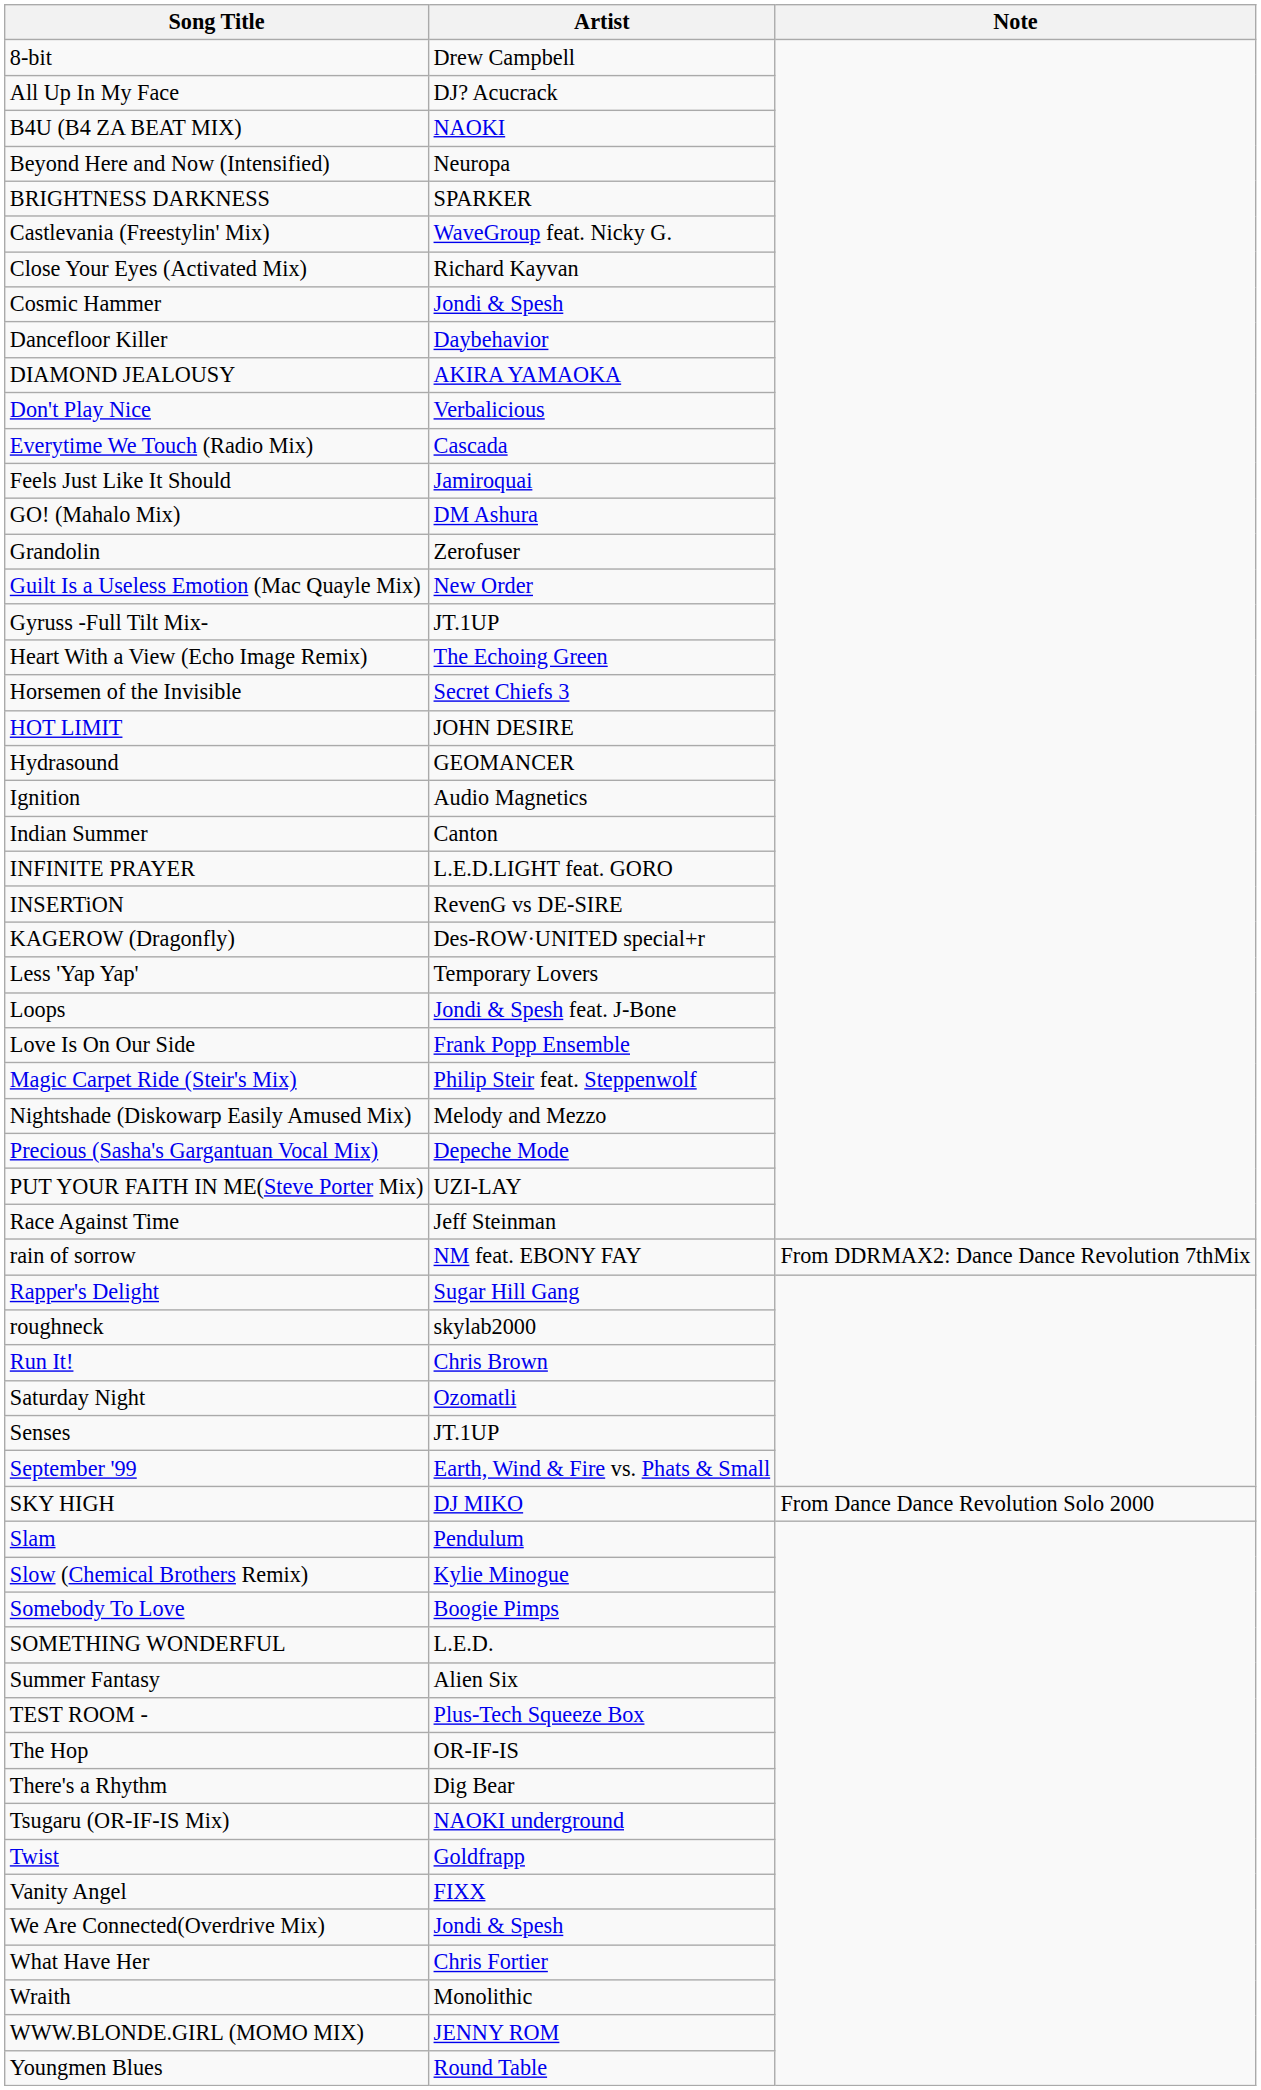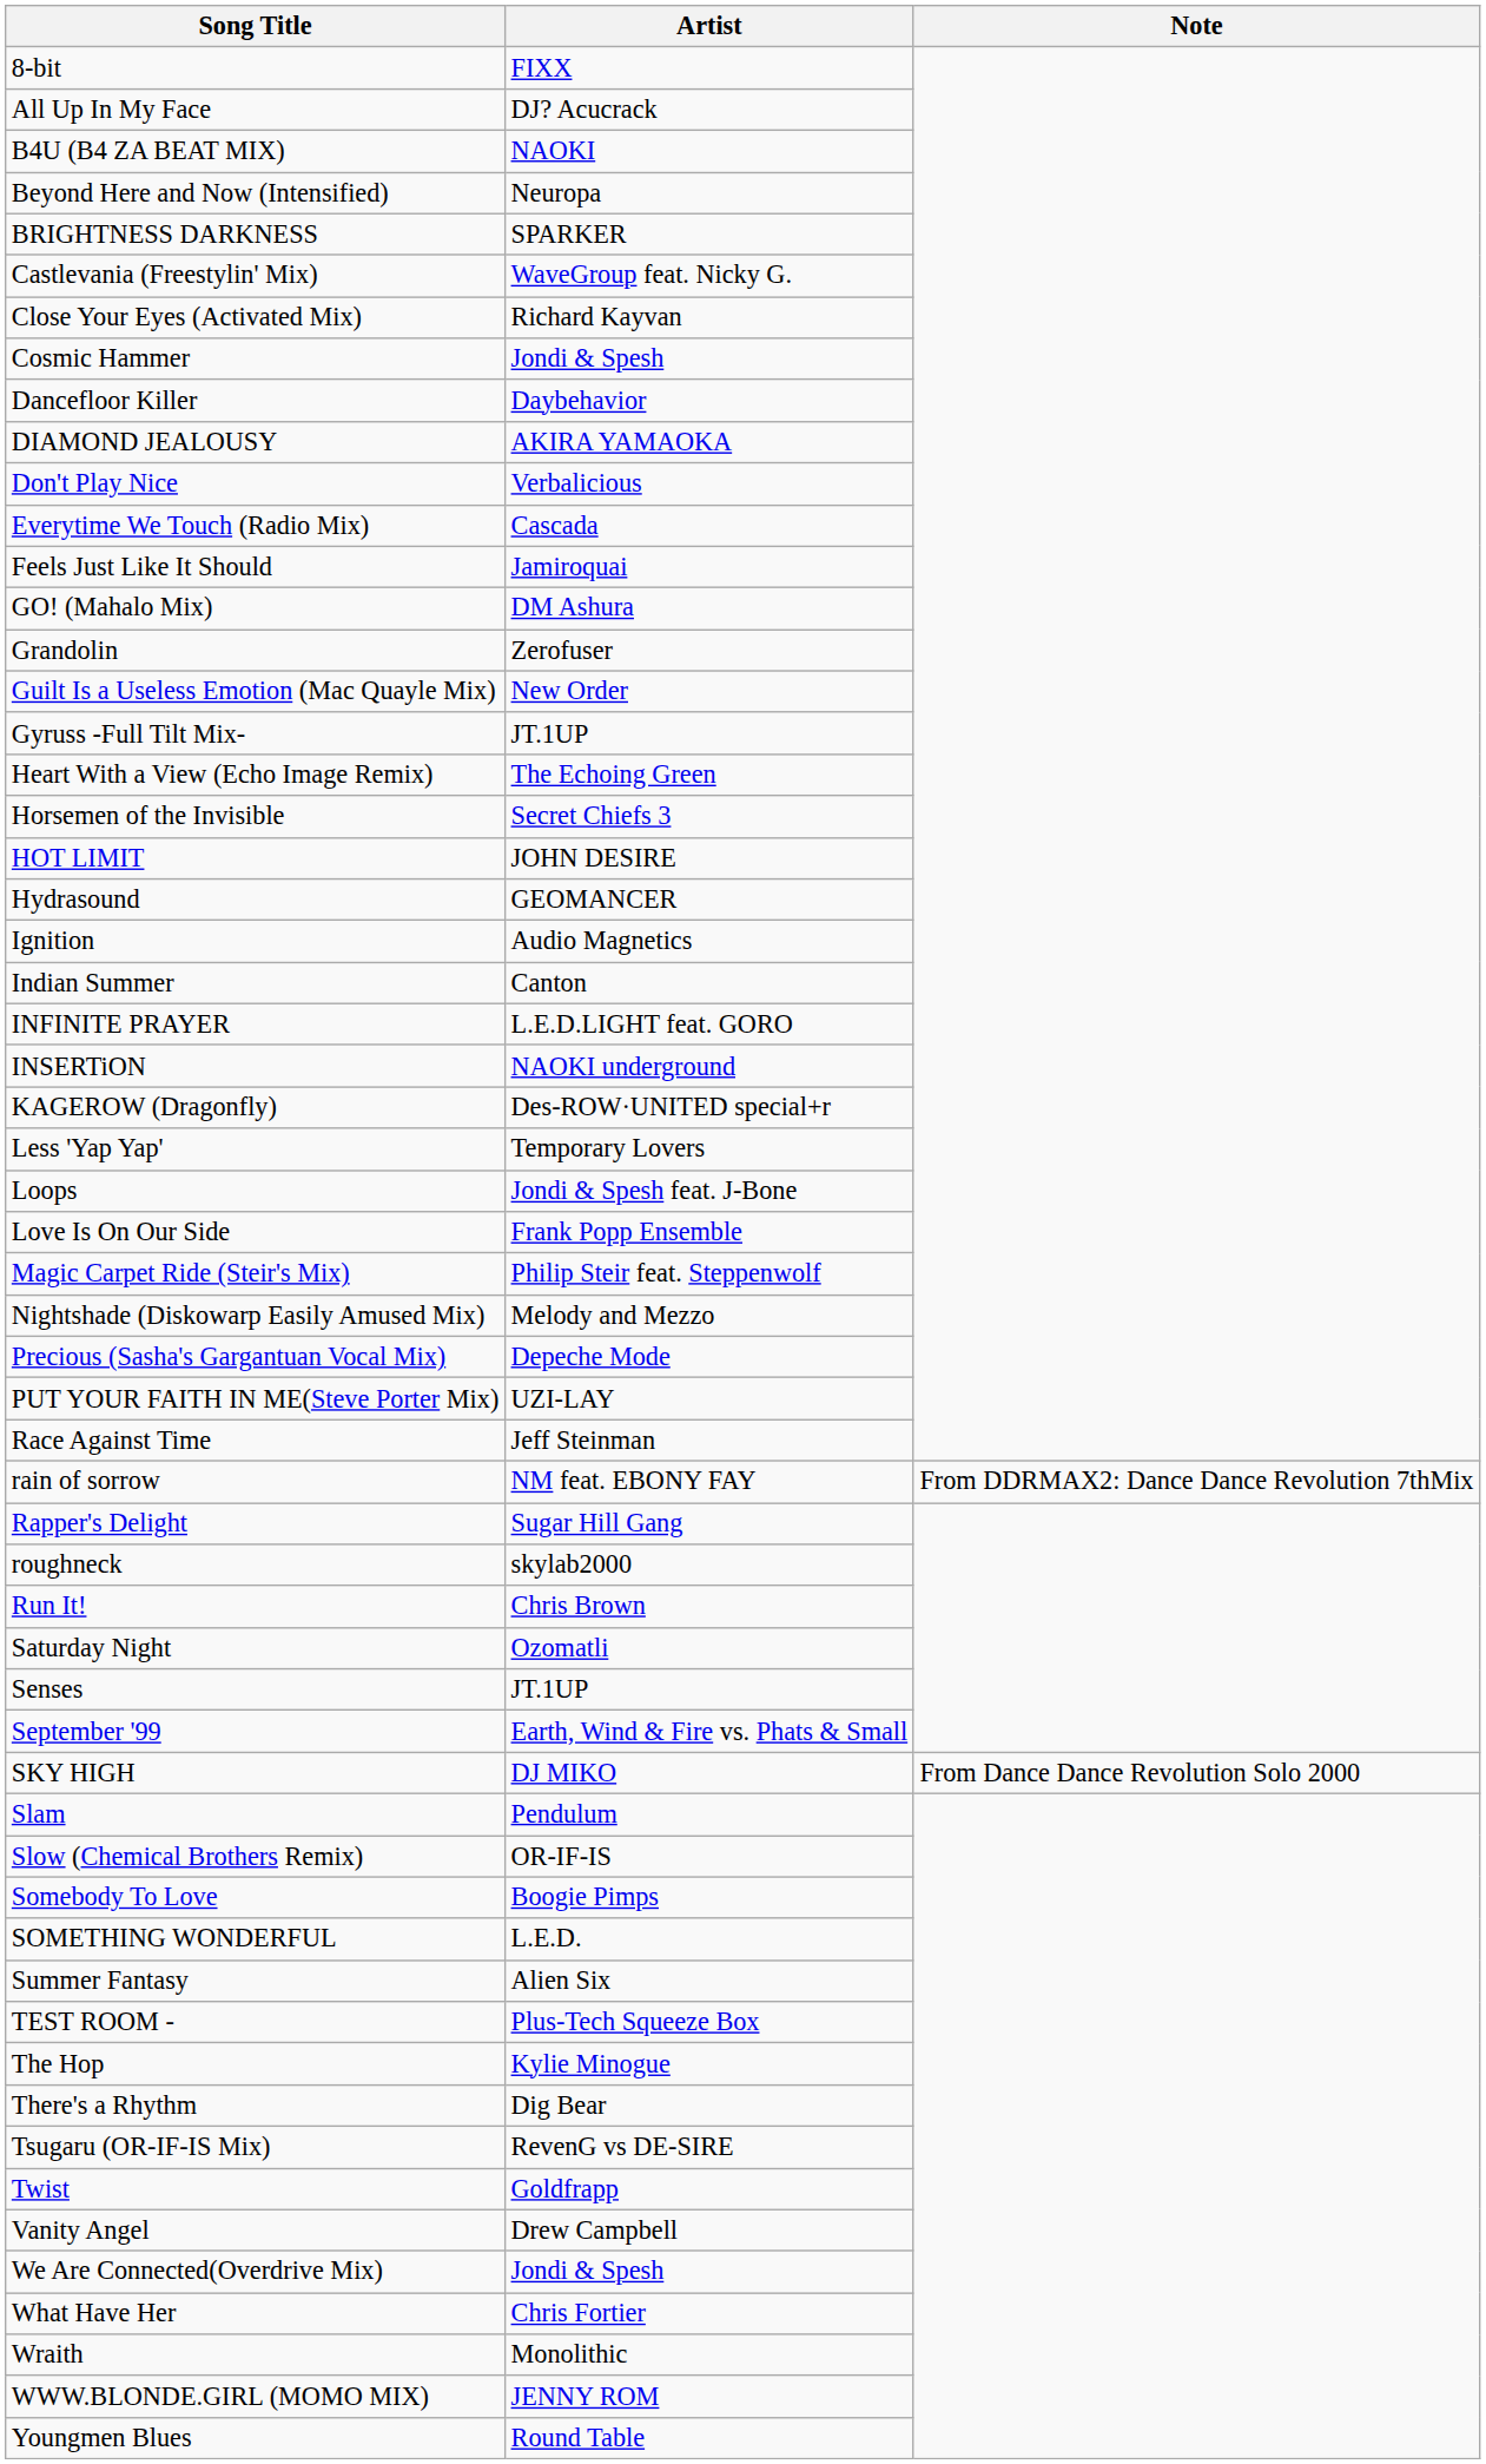 <table class="wikitable">
 <tr>
 <th>Song Title</th>
 <th>Artist</th>
 <th>Note</th>
 </tr>
 <tr>
 <td>8-bit</td>
-<td>Drew Campbell</td>
+<td><a href='#'>FIXX</a></td>
 </tr>
 <tr>
 <td>All Up In My Face</td>
 <td>DJ? Acucrack</td>
 </tr>
 <tr>
 <td>B4U (B4 ZA BEAT MIX)</td>
 <td><a href='#'>NAOKI</a></td>
 </tr>
 <tr>
 <td>Beyond Here and Now (Intensified)</td>
 <td>Neuropa</td>
 </tr>
 <tr>
 <td>BRIGHTNESS DARKNESS</td>
 <td>SPARKER</td>
 </tr>
 <tr>
 <td>Castlevania (Freestylin' Mix)</td>
 <td><a href='#'>WaveGroup</a> feat. Nicky G.</td>
 </tr>
 <tr>
 <td>Close Your Eyes (Activated Mix)</td>
 <td>Richard Kayvan</td>
 </tr>
 <tr>
 <td>Cosmic Hammer</td>
 <td><a href='#'>Jondi & Spesh</a></td>
 </tr>
 <tr>
 <td>Dancefloor Killer</td>
 <td><a href='#'>Daybehavior</a></td>
 </tr>
 <tr>
 <td>DIAMOND JEALOUSY</td>
 <td><a href='#'>AKIRA YAMAOKA</a></td>
 </tr>
 <tr>
 <td><a href='#'>Don't Play Nice</a></td>
 <td><a href='#'>Verbalicious</a></td>
 </tr>
 <tr>
 <td><a href='#'>Everytime We Touch</a> (Radio Mix)</td>
 <td><a href='#'>Cascada</a></td>
 </tr>
 <tr>
 <td>Feels Just Like It Should</td>
 <td><a href='#'>Jamiroquai</a></td>
 </tr>
 <tr>
 <td>GO! (Mahalo Mix)</td>
 <td><a href='#'>DM Ashura</a></td>
 </tr>
 <tr>
 <td>Grandolin</td>
 <td>Zerofuser</td>
 </tr>
 <tr>
 <td><a href='#'>Guilt Is a Useless Emotion</a> (Mac Quayle Mix)</td>
 <td><a href='#'>New Order</a></td>
 </tr>
 <tr>
 <td>Gyruss -Full Tilt Mix-</td>
 <td>JT.1UP</td>
 </tr>
 <tr>
 <td>Heart With a View (Echo Image Remix)</td>
 <td><a href='#'>The Echoing Green</a></td>
 </tr>
 <tr>
 <td>Horsemen of the Invisible</td>
 <td><a href='#'>Secret Chiefs 3</a></td>
 </tr>
 <tr>
 <td><a href='#'>HOT LIMIT</a></td>
 <td>JOHN DESIRE</td>
 </tr>
 <tr>
 <td>Hydrasound</td>
 <td>GEOMANCER</td>
 </tr>
 <tr>
 <td>Ignition</td>
 <td>Audio Magnetics</td>
 </tr>
 <tr>
 <td>Indian Summer</td>
 <td>Canton</td>
 </tr>
 <tr>
 <td>INFINITE PRAYER</td>
 <td>L.E.D.LIGHT feat. GORO</td>
 </tr>
 <tr>
 <td>INSERTiON</td>
-<td>RevenG vs DE-SIRE</td>
+<td><a href='#'>NAOKI underground</a></td>
 </tr>
 <tr>
 <td>KAGEROW (Dragonfly)</td>
 <td>Des-ROW·UNITED special+r</td>
 </tr>
 <tr>
 <td>Less 'Yap Yap'</td>
 <td>Temporary Lovers</td>
 </tr>
 <tr>
 <td>Loops</td>
 <td><a href='#'>Jondi & Spesh</a> feat. J-Bone</td>
 </tr>
 <tr>
 <td>Love Is On Our Side</td>
 <td><a href='#'>Frank Popp Ensemble</a></td>
 </tr>
 <tr>
 <td><a href='#'>Magic Carpet Ride (Steir's Mix)</a></td>
 <td><a href='#'>Philip Steir</a> feat. <a href='#'>Steppenwolf</a></td>
 </tr>
 <tr>
 <td>Nightshade (Diskowarp Easily Amused Mix)</td>
 <td>Melody and Mezzo</td>
 </tr>
 <tr>
 <td><a href='#'>Precious (Sasha's Gargantuan Vocal Mix)</a></td>
 <td><a href='#'>Depeche Mode</a></td>
 </tr>
 <tr>
 <td>PUT YOUR FAITH IN ME(<a href='#'>Steve Porter</a> Mix)</td>
 <td>UZI-LAY</td>
 </tr>
 <tr>
 <td>Race Against Time</td>
 <td>Jeff Steinman</td>
 </tr>
 <tr>
 <td>rain of sorrow</td>
 <td><a href='#'>NM</a> feat. EBONY FAY</td>
 <td>From DDRMAX2: Dance Dance Revolution 7thMix</td>
 </tr>
 <tr>
 <td><a href='#'>Rapper's Delight</a></td>
 <td><a href='#'>Sugar Hill Gang</a></td>
 </tr>
 <tr>
 <td>roughneck</td>
 <td>skylab2000</td>
 </tr>
 <tr>
 <td><a href='#'>Run It!</a></td>
 <td><a href='#'>Chris Brown</a></td>
 </tr>
 <tr>
 <td>Saturday Night</td>
 <td><a href='#'>Ozomatli</a></td>
 </tr>
 <tr>
 <td>Senses</td>
 <td>JT.1UP</td>
 </tr>
 <tr>
 <td><a href='#'>September '99</a></td>
 <td><a href='#'>Earth, Wind & Fire</a> vs. <a href='#'>Phats & Small</a></td>
 </tr>
 <tr>
 <td>SKY HIGH</td>
 <td><a href='#'>DJ MIKO</a></td>
 <td>From Dance Dance Revolution Solo 2000</td>
 </tr>
 <tr>
 <td><a href='#'>Slam</a></td>
 <td><a href='#'>Pendulum</a></td>
 </tr>
 <tr>
 <td><a href='#'>Slow</a> (<a href='#'>Chemical Brothers</a> Remix)</td>
-<td><a href='#'>Kylie Minogue</a></td>
+<td>OR-IF-IS</td>
 </tr>
 <tr>
 <td><a href='#'>Somebody To Love</a></td>
 <td><a href='#'>Boogie Pimps</a></td>
 </tr>
 <tr>
 <td>SOMETHING WONDERFUL</td>
 <td>L.E.D.</td>
 </tr>
 <tr>
 <td>Summer Fantasy</td>
 <td>Alien Six</td>
 </tr>
 <tr>
 <td>TEST ROOM -</td>
 <td><a href='#'>Plus-Tech Squeeze Box</a></td>
 </tr>
 <tr>
 <td>The Hop</td>
-<td>OR-IF-IS</td>
+<td><a href='#'>Kylie Minogue</a></td>
 </tr>
 <tr>
 <td>There's a Rhythm</td>
 <td>Dig Bear</td>
 </tr>
 <tr>
 <td>Tsugaru (OR-IF-IS Mix)</td>
-<td><a href='#'>NAOKI underground</a></td>
+<td>RevenG vs DE-SIRE</td>
 </tr>
 <tr>
 <td><a href='#'>Twist</a></td>
 <td><a href='#'>Goldfrapp</a></td>
 </tr>
 <tr>
 <td>Vanity Angel</td>
-<td><a href='#'>FIXX</a></td>
+<td>Drew Campbell</td>
 </tr>
 <tr>
 <td>We Are Connected(Overdrive Mix)</td>
 <td><a href='#'>Jondi & Spesh</a></td>
 </tr>
 <tr>
 <td>What Have Her</td>
 <td><a href='#'>Chris Fortier</a></td>
 </tr>
 <tr>
 <td>Wraith</td>
 <td>Monolithic</td>
 </tr>
 <tr>
 <td>WWW.BLONDE.GIRL (MOMO MIX)</td>
 <td><a href='#'>JENNY ROM</a></td>
 </tr>
 <tr>
 <td>Youngmen Blues</td>
 <td><a href='#'>Round Table</a></td>
 </tr>
 </table>
